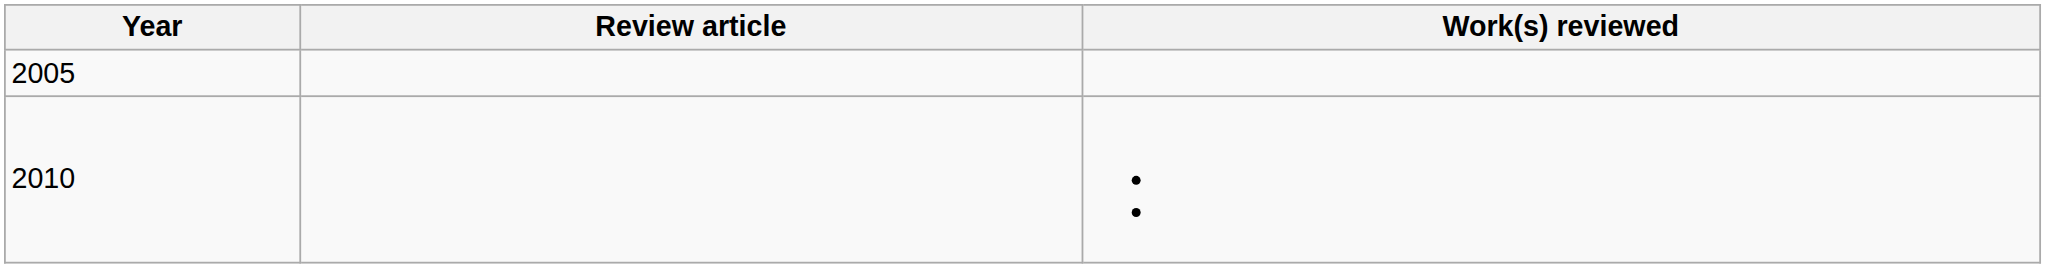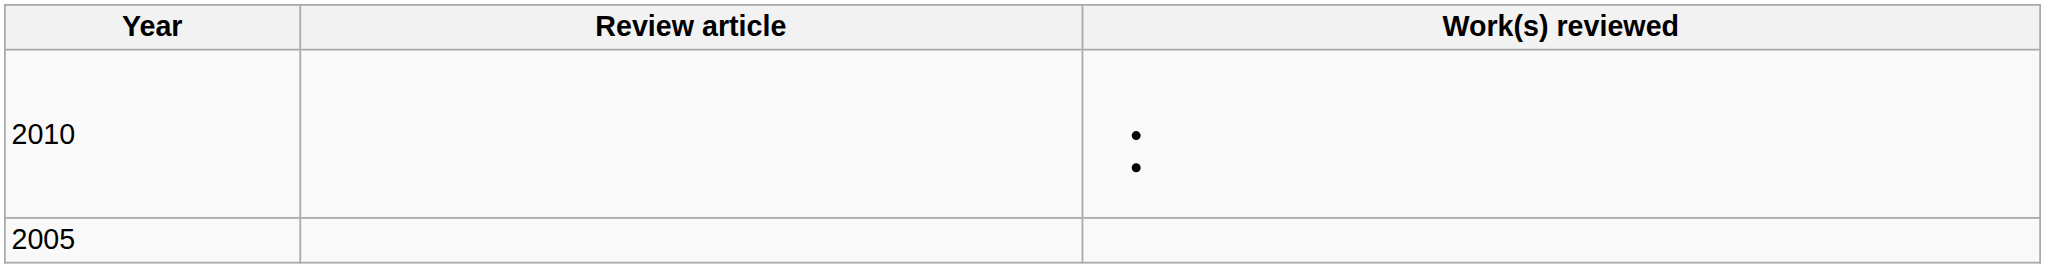 <table class='wikitable sortable' width='90%'>
 <tr>
 <th>Year</th>
 <th class='unsortable'>Review article</th>
 <th class='unsortable'>Work(s) reviewed</th>
 </tr>
 <tr>
+<td>2010</td>
+<td></td>
+<td><br><ul><li></li><li></li></ul></td>
+</tr>
+<tr>
 <td>2005</td>
 <td></td>
 <td></td>
 </tr>
-<tr>
-<td>2010</td>
-<td></td>
-<td><br><ul><li></li><li></li></ul></td>
-</tr>
 </table>
